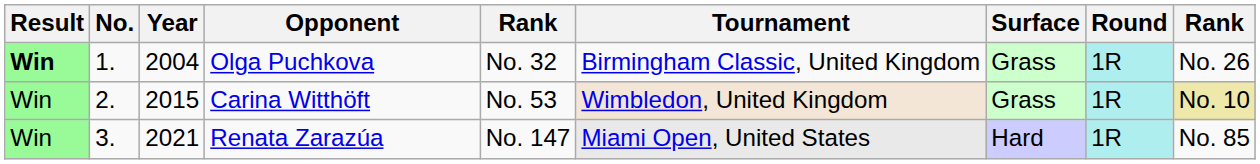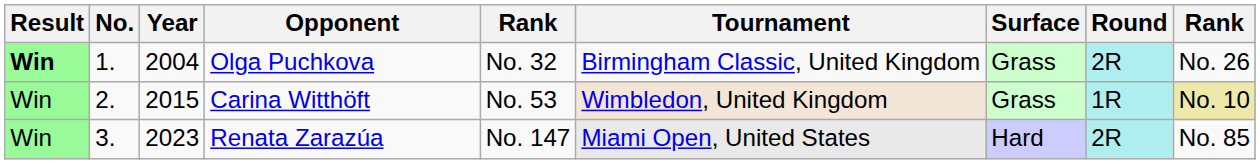 <table class="wikitable">
 <tr>
 <th>Result</th>
 <th>No.</th>
 <th>Year</th>
 <th width=175>Opponent</th>
 <th>Rank</th>
 <th>Tournament</th>
 <th>Surface</th>
 <th>Round</th>
 <th> Rank</th>
 </tr>
 <tr>
 <td bgcolor=98FB98><strong>Win</strong></td>
 <td>1.</td>
 <td>2004</td>
 <td> <a href='#'>Olga Puchkova</a></td>
 <td>No. 32</td>
 <td><a href='#'>Birmingham Classic</a>, United Kingdom</td>
 <td bgcolor=CCFFCC>Grass</td>
-<td bgcolor=afeeee>1R</td>
+<td bgcolor=afeeee>2R</td>
 <td>No. 26</td>
 </tr>
 <tr>
 <td bgcolor=98FB98>Win</td>
 <td>2.</td>
 <td>2015</td>
 <td> <a href='#'>Carina Witthöft</a></td>
 <td>No. 53</td>
 <td bgcolor=F3E6D7><a href='#'>Wimbledon</a>, United Kingdom</td>
 <td bgcolor=CCFFCC>Grass</td>
 <td bgcolor=afeeee>1R</td>
 <td bgcolor=EEE8AA>No. 10</td>
 </tr>
 <tr>
 <td bgcolor=98FB98>Win</td>
 <td>3.</td>
-<td>2021</td>
+<td>2023</td>
 <td> <a href='#'>Renata Zarazúa</a></td>
 <td>No. 147</td>
 <td bgcolor=E9E9E9><a href='#'>Miami Open</a>, United States</td>
 <td bgcolor=CCCCFF>Hard</td>
-<td bgcolor=afeeee>1R</td>
+<td bgcolor=afeeee>2R</td>
 <td>No. 85</td>
 </tr>
 </table>
